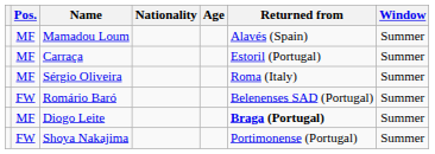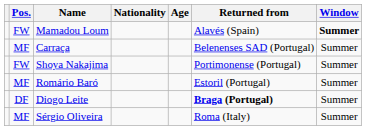 <table class="wikitable sortable" style="text-align:center;">
 <tr>
 <th scope=col></th>
 <th scope=col><a href='#'>Pos.</a></th>
 <th scope=col>Name</th>
 <th scope=col>Nationality</th>
 <th scope=col>Age</th>
 <th scope=col>Returned from</th>
 <th scope=col><a href='#'>Window</a></th>
 </tr>
 <tr>
 <td></td>
-<td><a href='#'>MF</a></td>
+<td><a href='#'>FW</a></td>
 <td align=left><a href='#'>Mamadou Loum</a></td>
 <td align=left></td>
 <td></td>
 <td align=left><a href='#'>Alavés</a> (Spain)</td>
-<td>Summer</td>
+<td><strong>Summer</strong></td>
 </tr>
 <tr>
 <td></td>
 <td><a href='#'>MF</a></td>
 <td align=left><a href='#'>Carraça</a></td>
 <td align=left></td>
 <td></td>
+<td align=left><a href='#'>Belenenses SAD</a> (Portugal)</td>
+<td>Summer</td>
+</tr>
+<tr>
+<td></td>
+<td><a href='#'>FW</a></td>
+<td align=left><a href='#'>Shoya Nakajima</a></td>
+<td align=left></td>
+<td></td>
+<td align=left><a href='#'>Portimonense</a> (Portugal)</td>
+<td>Summer</td>
+</tr>
+<tr>
+<td></td>
+<td><a href='#'>MF</a></td>
+<td align=left><a href='#'>Romário Baró</a></td>
+<td align=left></td>
+<td></td>
 <td align=left><a href='#'>Estoril</a> (Portugal)</td>
+<td>Summer</td>
+</tr>
+<tr>
+<td></td>
+<td><a href='#'>DF</a></td>
+<td align=left><a href='#'>Diogo Leite</a></td>
+<td align=left></td>
+<td></td>
+<td align=left><strong><a href='#'>Braga</a> (Portugal)</strong></td>
 <td>Summer</td>
 </tr>
 <tr>
 <td></td>
 <td><a href='#'>MF</a></td>
 <td align=left><a href='#'>Sérgio Oliveira</a></td>
 <td align=left></td>
 <td></td>
 <td align=left><a href='#'>Roma</a> (Italy)</td>
 <td>Summer</td>
 </tr>
-<tr>
-<td></td>
-<td><a href='#'>FW</a></td>
-<td align=left><a href='#'>Romário Baró</a></td>
-<td align=left></td>
-<td></td>
-<td align=left><a href='#'>Belenenses SAD</a> (Portugal)</td>
-<td>Summer</td>
-</tr>
-<tr>
-<td></td>
-<td><a href='#'>MF</a></td>
-<td align=left><a href='#'>Diogo Leite</a></td>
-<td align=left></td>
-<td></td>
-<td align=left><strong><a href='#'>Braga</a> (Portugal)</strong></td>
-<td>Summer</td>
-</tr>
-<tr>
-<td></td>
-<td><a href='#'>FW</a></td>
-<td align=left><a href='#'>Shoya Nakajima</a></td>
-<td align=left></td>
-<td></td>
-<td align=left><a href='#'>Portimonense</a> (Portugal)</td>
-<td>Summer</td>
-</tr>
 </table>
